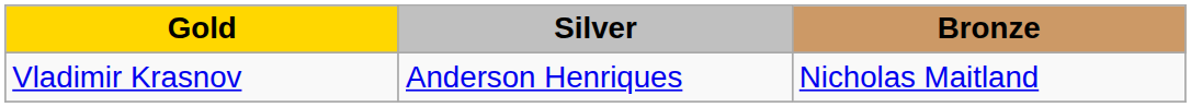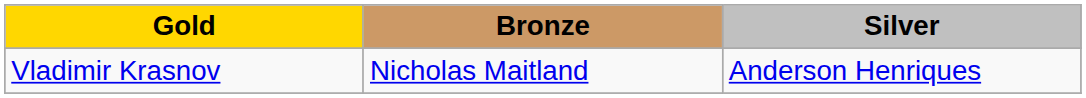 <table class="wikitable" style="text-align:left">
 <tr align="center">
 <td width=200 bgcolor=gold><strong>Gold</strong></td>
+<td width=200 bgcolor=CC9966><strong>Bronze</strong></td>
 <td width=200 bgcolor=silver><strong>Silver</strong></td>
-<td width=200 bgcolor=CC9966><strong>Bronze</strong></td>
 </tr>
 <tr>
 <td><a href='#'>Vladimir Krasnov</a><br><em></em></td>
+<td><a href='#'>Nicholas Maitland</a><br><em></em></td>
 <td><a href='#'>Anderson Henriques</a><br><em></em></td>
-<td><a href='#'>Nicholas Maitland</a><br><em></em></td>
 </tr>
 </table>
